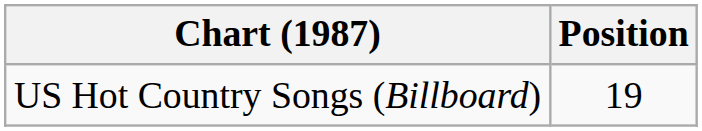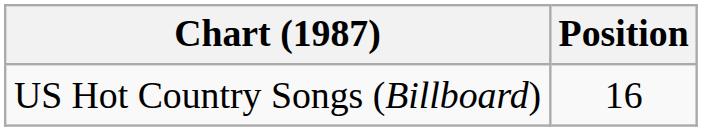 <table class="wikitable">
 <tr>
 <th>Chart (1987)</th>
 <th>Position</th>
 </tr>
 <tr>
 <td>US Hot Country Songs (<em>Billboard</em>)</td>
-<td align="center">19</td>
+<td align="center">16</td>
 </tr>
 </table>
